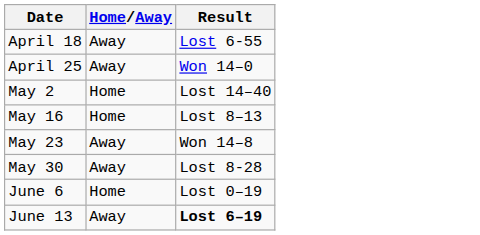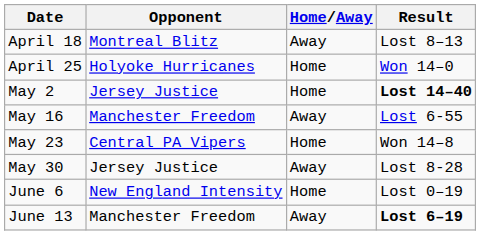 <table class="wikitable">
 <tr>
 <th>Date</th>
+<th>Opponent</th>
 <th><a href='#'>Home</a>/<a href='#'>Away</a></th>
 <th>Result</th>
 </tr>
 <tr>
 <td>April 18</td>
+<td><a href='#'>Montreal Blitz</a></td>
+<td>Away</td>
+<td>Lost 8–13</td>
+</tr>
+<tr>
+<td>April 25</td>
+<td><a href='#'>Holyoke Hurricanes</a></td>
+<td>Home</td>
+<td><a href='#'>Won</a> 14–0</td>
+</tr>
+<tr>
+<td>May 2</td>
+<td><a href='#'>Jersey Justice</a></td>
+<td>Home</td>
+<td><strong>Lost 14–40</strong></td>
+</tr>
+<tr>
+<td>May 16</td>
+<td><a href='#'>Manchester Freedom</a></td>
 <td>Away</td>
 <td><a href='#'>Lost</a> 6-55</td>
 </tr>
 <tr>
-<td>April 25</td>
-<td>Away</td>
-<td><a href='#'>Won</a> 14–0</td>
-</tr>
-<tr>
-<td>May 2</td>
+<td>May 23</td>
+<td><a href='#'>Central PA Vipers</a></td>
 <td>Home</td>
-<td>Lost 14–40</td>
-</tr>
-<tr>
-<td>May 16</td>
-<td>Home</td>
-<td>Lost 8–13</td>
-</tr>
-<tr>
-<td>May 23</td>
-<td>Away</td>
 <td>Won 14–8</td>
 </tr>
 <tr>
 <td>May 30</td>
+<td>Jersey Justice</td>
 <td>Away</td>
 <td>Lost 8-28</td>
 </tr>
 <tr>
 <td>June 6</td>
+<td><a href='#'>New England Intensity</a></td>
 <td>Home</td>
 <td>Lost 0–19</td>
 </tr>
 <tr>
 <td>June 13</td>
+<td>Manchester Freedom</td>
 <td>Away</td>
 <td><strong>Lost 6–19</strong></td>
 </tr>
 </table>
